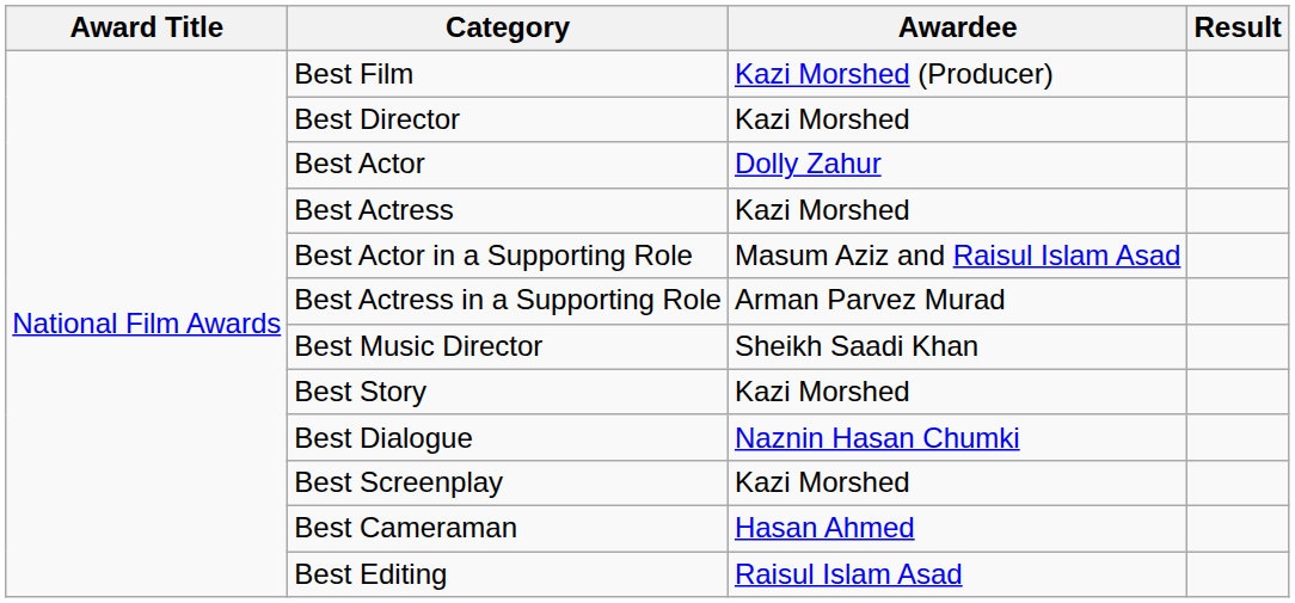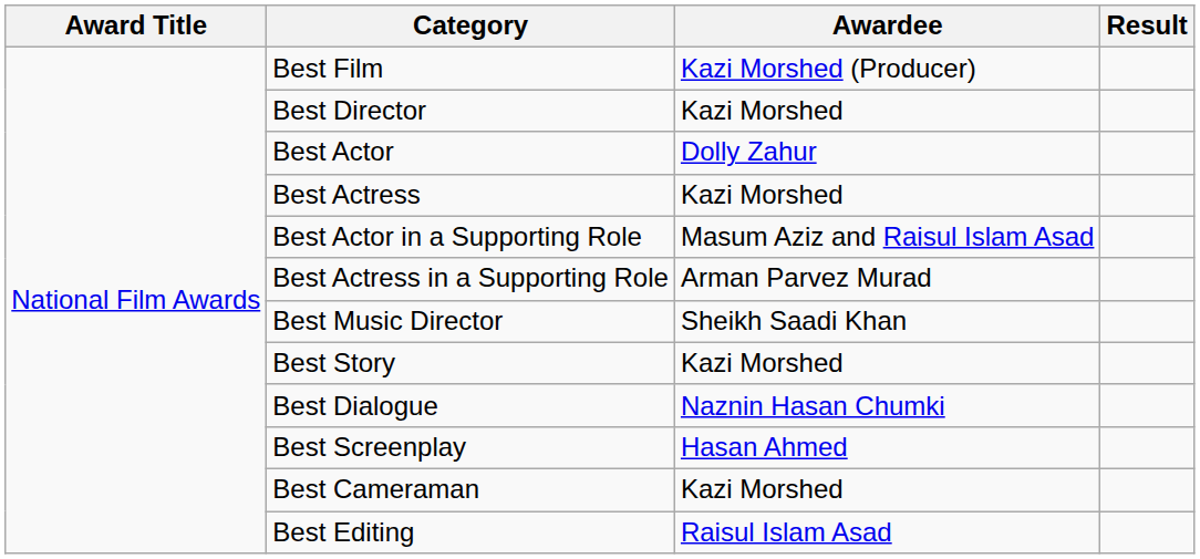 <table class="wikitable">
 <tr>
 <th>Award Title</th>
 <th>Category</th>
 <th>Awardee</th>
 <th>Result</th>
 </tr>
 <tr>
 <td rowspan="12"><a href='#'>National Film Awards</a></td>
 <td>Best Film</td>
 <td><a href='#'>Kazi Morshed</a> (Producer)</td>
 <td></td>
 </tr>
 <tr>
 <td>Best Director</td>
 <td>Kazi Morshed</td>
 <td></td>
 </tr>
 <tr>
 <td>Best Actor</td>
 <td><a href='#'>Dolly Zahur</a></td>
 <td></td>
 </tr>
 <tr>
 <td>Best Actress</td>
 <td>Kazi Morshed</td>
 <td></td>
 </tr>
 <tr>
 <td>Best Actor in a Supporting Role</td>
 <td>Masum Aziz and <a href='#'>Raisul Islam Asad</a></td>
 <td></td>
 </tr>
 <tr>
 <td>Best Actress in a Supporting Role</td>
 <td>Arman Parvez Murad</td>
 <td></td>
 </tr>
 <tr>
 <td>Best Music Director</td>
 <td>Sheikh Saadi Khan</td>
 <td></td>
 </tr>
 <tr>
 <td>Best Story</td>
 <td>Kazi Morshed</td>
 <td></td>
 </tr>
 <tr>
 <td>Best Dialogue</td>
 <td><a href='#'>Naznin Hasan Chumki</a></td>
 <td></td>
 </tr>
 <tr>
 <td>Best Screenplay</td>
-<td>Kazi Morshed</td>
+<td><a href='#'>Hasan Ahmed</a></td>
 <td></td>
 </tr>
 <tr>
 <td>Best Cameraman</td>
-<td><a href='#'>Hasan Ahmed</a></td>
+<td>Kazi Morshed</td>
 <td></td>
 </tr>
 <tr>
 <td>Best Editing</td>
 <td><a href='#'>Raisul Islam Asad</a></td>
 <td></td>
 </tr>
 </table>
